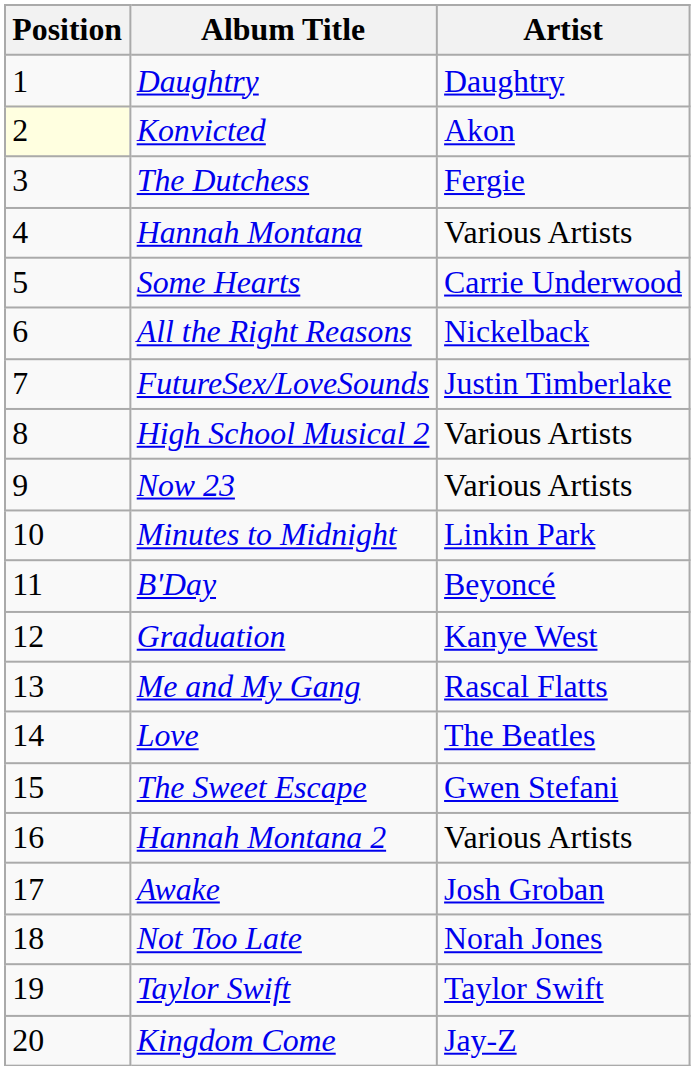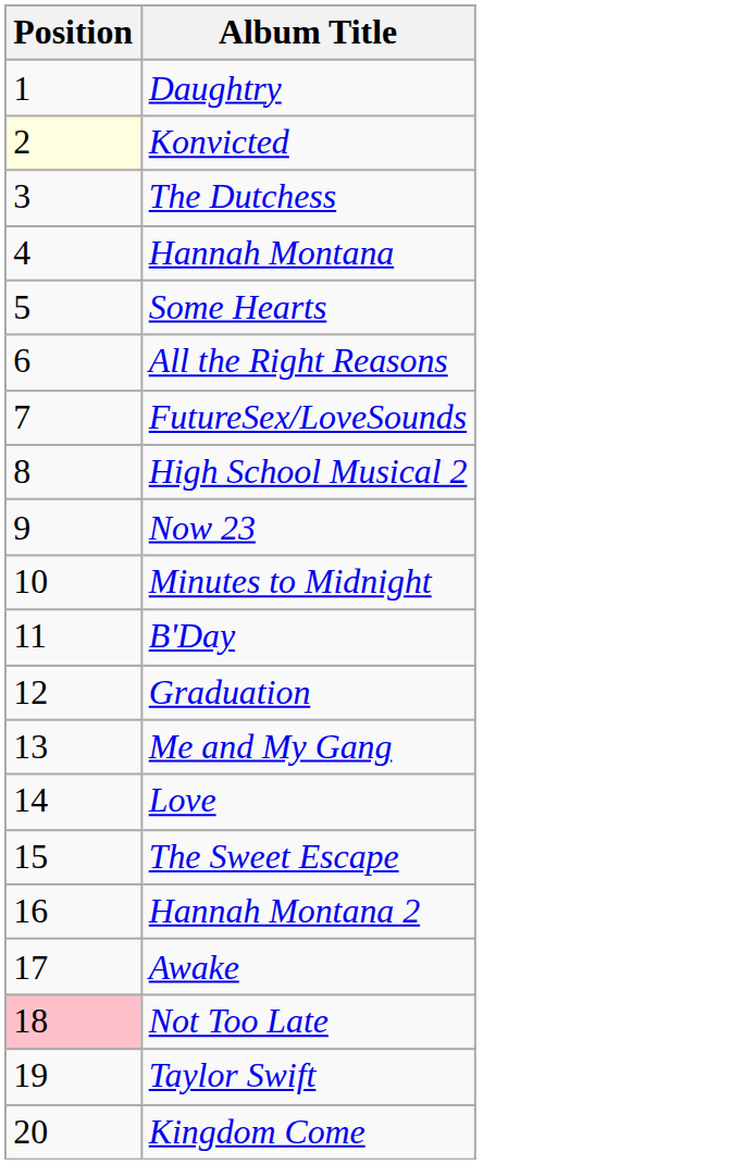 <table class="wikitable">
 <tr>
 <th>Position</th>
 <th>Album Title</th>
-<th>Artist</th>
 </tr>
 <tr>
 <td>1</td>
 <td><em><a href='#'>Daughtry</a></em></td>
-<td><a href='#'>Daughtry</a></td>
 </tr>
 <tr>
 <td style="background: lightyellow;">2</td>
 <td><em><a href='#'>Konvicted</a></em></td>
-<td><a href='#'>Akon</a></td>
 </tr>
 <tr>
 <td>3</td>
 <td><em><a href='#'>The Dutchess</a></em></td>
-<td><a href='#'>Fergie</a></td>
 </tr>
 <tr>
 <td>4</td>
 <td><em><a href='#'>Hannah Montana</a></em></td>
-<td>Various Artists</td>
 </tr>
 <tr>
 <td>5</td>
 <td><em><a href='#'>Some Hearts</a></em></td>
-<td><a href='#'>Carrie Underwood</a></td>
 </tr>
 <tr>
 <td>6</td>
 <td><em><a href='#'>All the Right Reasons</a></em></td>
-<td><a href='#'>Nickelback</a></td>
 </tr>
 <tr>
 <td>7</td>
 <td><em><a href='#'>FutureSex/LoveSounds</a></em></td>
-<td><a href='#'>Justin Timberlake</a></td>
 </tr>
 <tr>
 <td>8</td>
 <td><em><a href='#'>High School Musical 2</a></em></td>
-<td>Various Artists</td>
 </tr>
 <tr>
 <td>9</td>
 <td><em><a href='#'>Now 23</a></em></td>
-<td>Various Artists</td>
 </tr>
 <tr>
 <td>10</td>
 <td><em> <a href='#'>Minutes to Midnight</a></em></td>
-<td><a href='#'>Linkin Park</a></td>
 </tr>
 <tr>
 <td>11</td>
 <td><em> <a href='#'>B'Day</a></em></td>
-<td><a href='#'>Beyoncé</a></td>
 </tr>
 <tr>
 <td>12</td>
 <td><em> <a href='#'>Graduation</a></em></td>
-<td><a href='#'>Kanye West</a></td>
 </tr>
 <tr>
 <td>13</td>
 <td><em> <a href='#'>Me and My Gang</a></em></td>
-<td><a href='#'>Rascal Flatts</a></td>
 </tr>
 <tr>
 <td>14</td>
 <td><em><a href='#'>Love</a></em></td>
-<td><a href='#'>The Beatles</a></td>
 </tr>
 <tr>
 <td>15</td>
 <td><em> <a href='#'>The Sweet Escape</a></em></td>
-<td><a href='#'>Gwen Stefani</a></td>
 </tr>
 <tr>
 <td>16</td>
 <td><em> <a href='#'>Hannah Montana 2</a></em></td>
-<td>Various Artists</td>
 </tr>
 <tr>
 <td>17</td>
 <td><em> <a href='#'>Awake</a></em></td>
-<td><a href='#'>Josh Groban</a></td>
 </tr>
 <tr>
-<td>18</td>
+<td style="background: pink;">18</td>
 <td><em> <a href='#'>Not Too Late</a></em></td>
-<td><a href='#'>Norah Jones</a></td>
 </tr>
 <tr>
 <td>19</td>
 <td><em> <a href='#'>Taylor Swift</a></em></td>
-<td><a href='#'>Taylor Swift</a></td>
 </tr>
 <tr>
 <td>20</td>
 <td><em> <a href='#'>Kingdom Come</a></em></td>
-<td><a href='#'>Jay-Z</a></td>
 </tr>
 </table>
